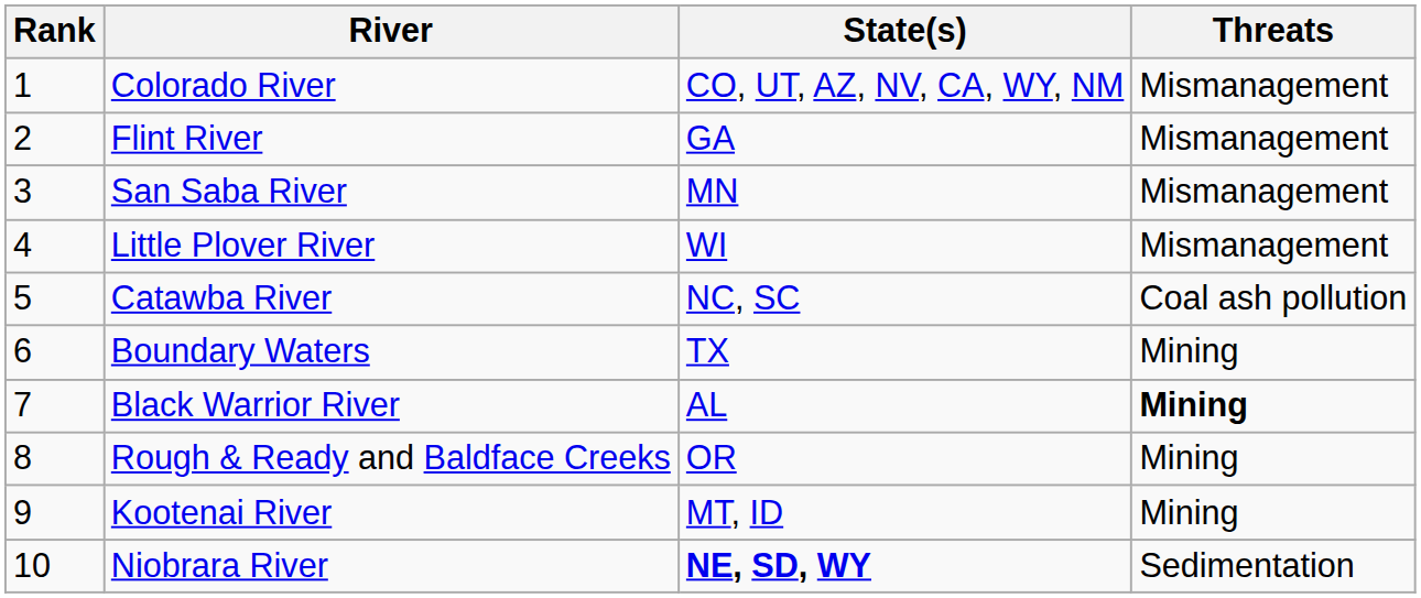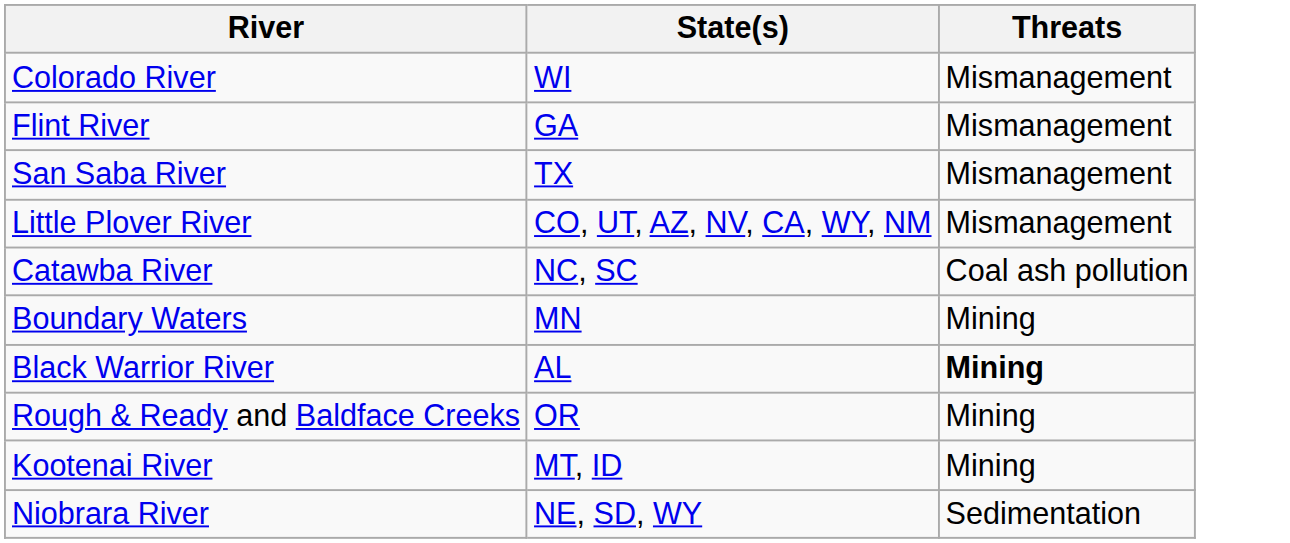 <table class="wikitable sortable">
 <tr>
-<th>Rank</th>
 <th>River</th>
 <th>State(s)</th>
 <th>Threats</th>
 </tr>
 <tr>
-<td>1</td>
 <td><a href='#'>Colorado River</a></td>
-<td><a href='#'>CO</a>, <a href='#'>UT</a>, <a href='#'>AZ</a>, <a href='#'>NV</a>, <a href='#'>CA</a>, <a href='#'>WY</a>, <a href='#'>NM</a></td>
+<td><a href='#'>WI</a></td>
 <td>Mismanagement</td>
 </tr>
 <tr>
-<td>2</td>
 <td><a href='#'>Flint River</a></td>
 <td><a href='#'>GA</a></td>
 <td>Mismanagement</td>
 </tr>
 <tr>
-<td>3</td>
 <td><a href='#'>San Saba River</a></td>
-<td><a href='#'>MN</a></td>
+<td><a href='#'>TX</a></td>
 <td>Mismanagement</td>
 </tr>
 <tr>
-<td>4</td>
 <td><a href='#'>Little Plover River</a></td>
-<td><a href='#'>WI</a></td>
+<td><a href='#'>CO</a>, <a href='#'>UT</a>, <a href='#'>AZ</a>, <a href='#'>NV</a>, <a href='#'>CA</a>, <a href='#'>WY</a>, <a href='#'>NM</a></td>
 <td>Mismanagement</td>
 </tr>
 <tr>
-<td>5</td>
 <td><a href='#'>Catawba River</a></td>
 <td><a href='#'>NC</a>, <a href='#'>SC</a></td>
 <td>Coal ash pollution</td>
 </tr>
 <tr>
-<td>6</td>
 <td><a href='#'>Boundary Waters</a></td>
-<td><a href='#'>TX</a></td>
+<td><a href='#'>MN</a></td>
 <td>Mining</td>
 </tr>
 <tr>
-<td>7</td>
 <td><a href='#'>Black Warrior River</a></td>
 <td><a href='#'>AL</a></td>
 <td><strong>Mining</strong></td>
 </tr>
 <tr>
-<td>8</td>
 <td><a href='#'>Rough & Ready</a> and <a href='#'>Baldface Creeks</a></td>
 <td><a href='#'>OR</a></td>
 <td>Mining</td>
 </tr>
 <tr>
-<td>9</td>
 <td><a href='#'>Kootenai River</a></td>
 <td><a href='#'>MT</a>, <a href='#'>ID</a></td>
 <td>Mining</td>
 </tr>
 <tr>
-<td>10</td>
 <td><a href='#'>Niobrara River</a></td>
-<td><strong><a href='#'>NE</a>, <a href='#'>SD</a>, <a href='#'>WY</a></strong></td>
+<td><a href='#'>NE</a>, <a href='#'>SD</a>, <a href='#'>WY</a></td>
 <td>Sedimentation</td>
 </tr>
 </table>
